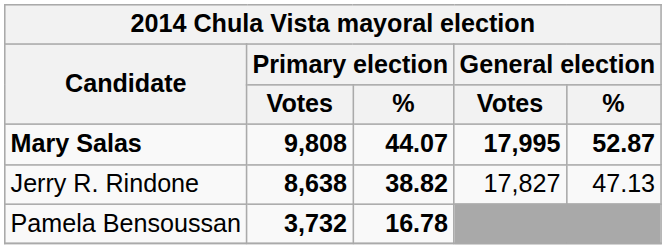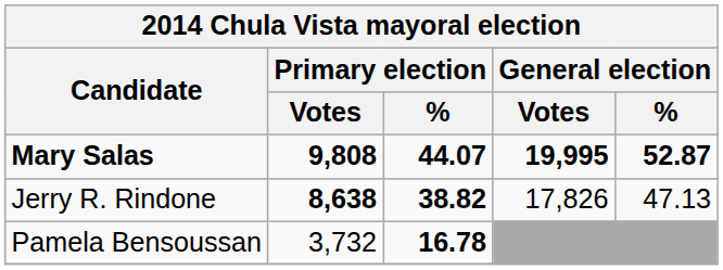 <table class=wikitable>
 <tr>
 <th colspan=5>2014 Chula Vista mayoral election</th>
 </tr>
 <tr>
 <th colspan=1 rowspan=2>Candidate</th>
 <th colspan=2><strong>Primary election</strong></th>
 <th colspan=2><strong>General election</strong></th>
 </tr>
 <tr>
 <th>Votes</th>
 <th>%</th>
 <th>Votes</th>
 <th>%</th>
 </tr>
 <tr>
 <td><strong>Mary Salas</strong></td>
 <td align="right"><strong>9,808</strong></td>
 <td align="right"><strong>44.07</strong></td>
-<td align="right"><strong>17,995</strong></td>
+<td align="right"><strong>19,995</strong></td>
 <td align="right"><strong>52.87</strong></td>
 </tr>
 <tr>
 <td>Jerry R. Rindone</td>
 <td align="right"><strong>8,638</strong></td>
 <td align="right"><strong>38.82</strong></td>
-<td align="right">17,827</td>
+<td align="right">17,826</td>
 <td align="right">47.13</td>
 </tr>
 <tr>
 <td>Pamela Bensoussan</td>
-<td align="right"><strong>3,732</strong></td>
+<td align="right">3,732</td>
 <td align="right"><strong>16.78</strong></td>
 <td colspan=2 bgcolor=darkgray></td>
 </tr>
 <tr>
 </tr>
 </table>
